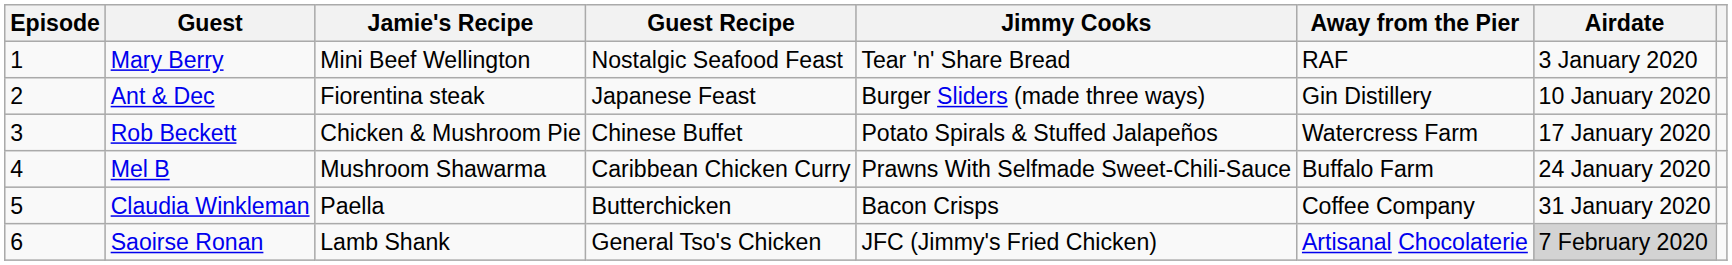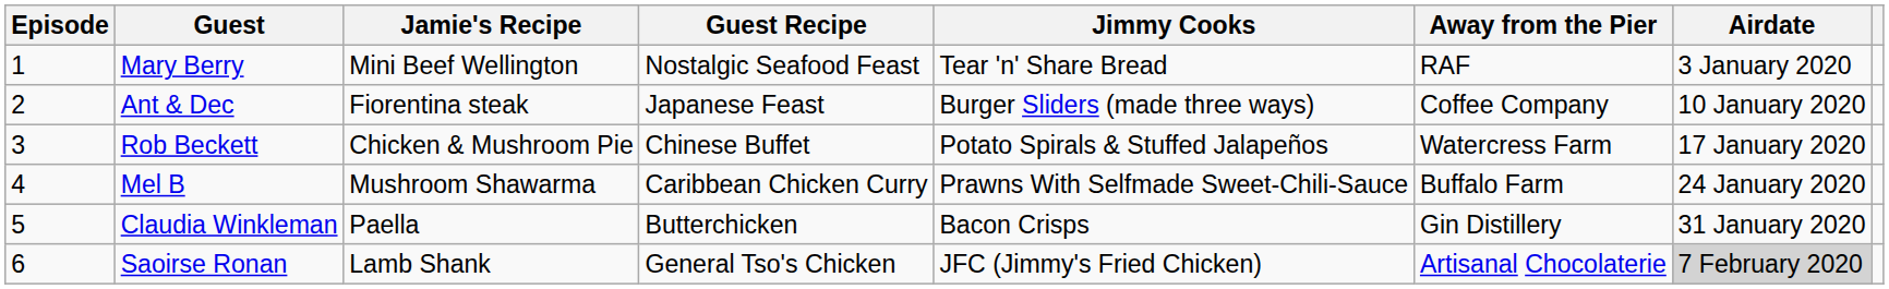 <table class="wikitable" style="font-size:95%;">
 <tr>
 <th>Episode</th>
 <th>Guest</th>
 <th>Jamie's Recipe</th>
 <th>Guest Recipe</th>
 <th>Jimmy Cooks</th>
 <th>Away from the Pier</th>
 <th>Airdate</th>
 <th></th>
 </tr>
 <tr>
 <td>1</td>
 <td><a href='#'>Mary Berry</a></td>
 <td>Mini Beef Wellington</td>
 <td>Nostalgic Seafood Feast</td>
 <td>Tear 'n' Share Bread</td>
 <td>RAF</td>
 <td>3 January 2020</td>
 <td></td>
 </tr>
 <tr>
 <td>2</td>
 <td><a href='#'>Ant & Dec</a></td>
 <td>Fiorentina steak</td>
 <td>Japanese Feast</td>
 <td>Burger <a href='#'>Sliders</a> (made three ways)</td>
-<td>Gin Distillery</td>
+<td>Coffee Company</td>
 <td>10 January 2020</td>
 <td></td>
 </tr>
 <tr>
 <td>3</td>
 <td><a href='#'>Rob Beckett</a></td>
 <td>Chicken & Mushroom Pie</td>
 <td>Chinese Buffet</td>
 <td>Potato Spirals & Stuffed Jalapeños</td>
 <td>Watercress Farm</td>
 <td>17 January 2020</td>
 <td></td>
 </tr>
 <tr>
 <td>4</td>
 <td><a href='#'>Mel B</a></td>
 <td>Mushroom Shawarma</td>
 <td>Caribbean Chicken Curry</td>
 <td>Prawns With Selfmade Sweet-Chili-Sauce</td>
 <td>Buffalo Farm</td>
 <td>24 January 2020</td>
 <td></td>
 </tr>
 <tr>
 <td>5</td>
 <td><a href='#'>Claudia Winkleman</a></td>
 <td>Paella</td>
 <td>Butterchicken</td>
 <td>Bacon Crisps</td>
-<td>Coffee Company</td>
+<td>Gin Distillery</td>
 <td>31 January 2020</td>
 <td></td>
 </tr>
 <tr>
 <td>6</td>
 <td><a href='#'>Saoirse Ronan</a></td>
 <td>Lamb Shank</td>
 <td>General Tso's Chicken</td>
 <td>JFC (Jimmy's Fried Chicken)</td>
 <td><a href='#'>Artisanal</a> <a href='#'>Chocolaterie</a></td>
 <td style="background: lightgrey;">7 February 2020</td>
 <td></td>
 </tr>
 </table>
